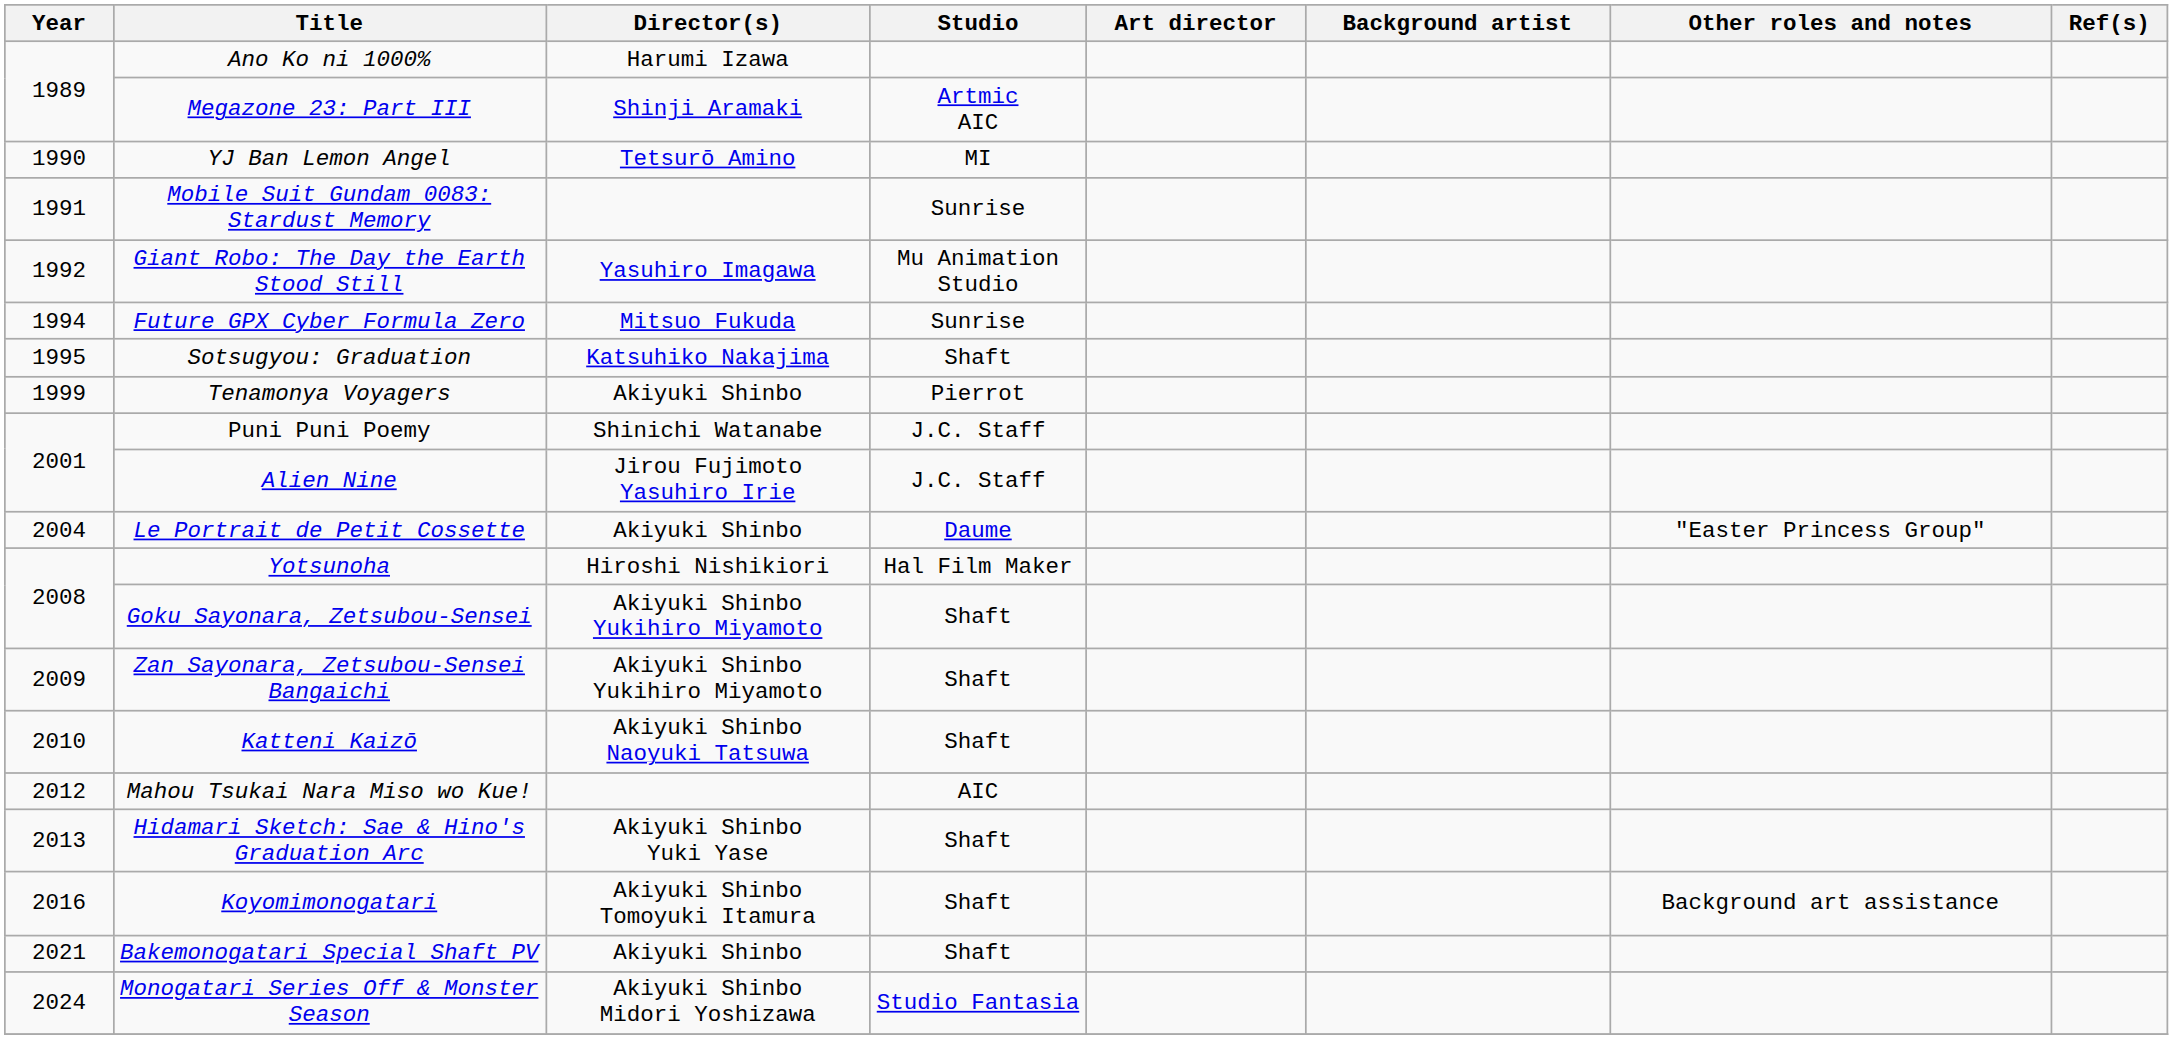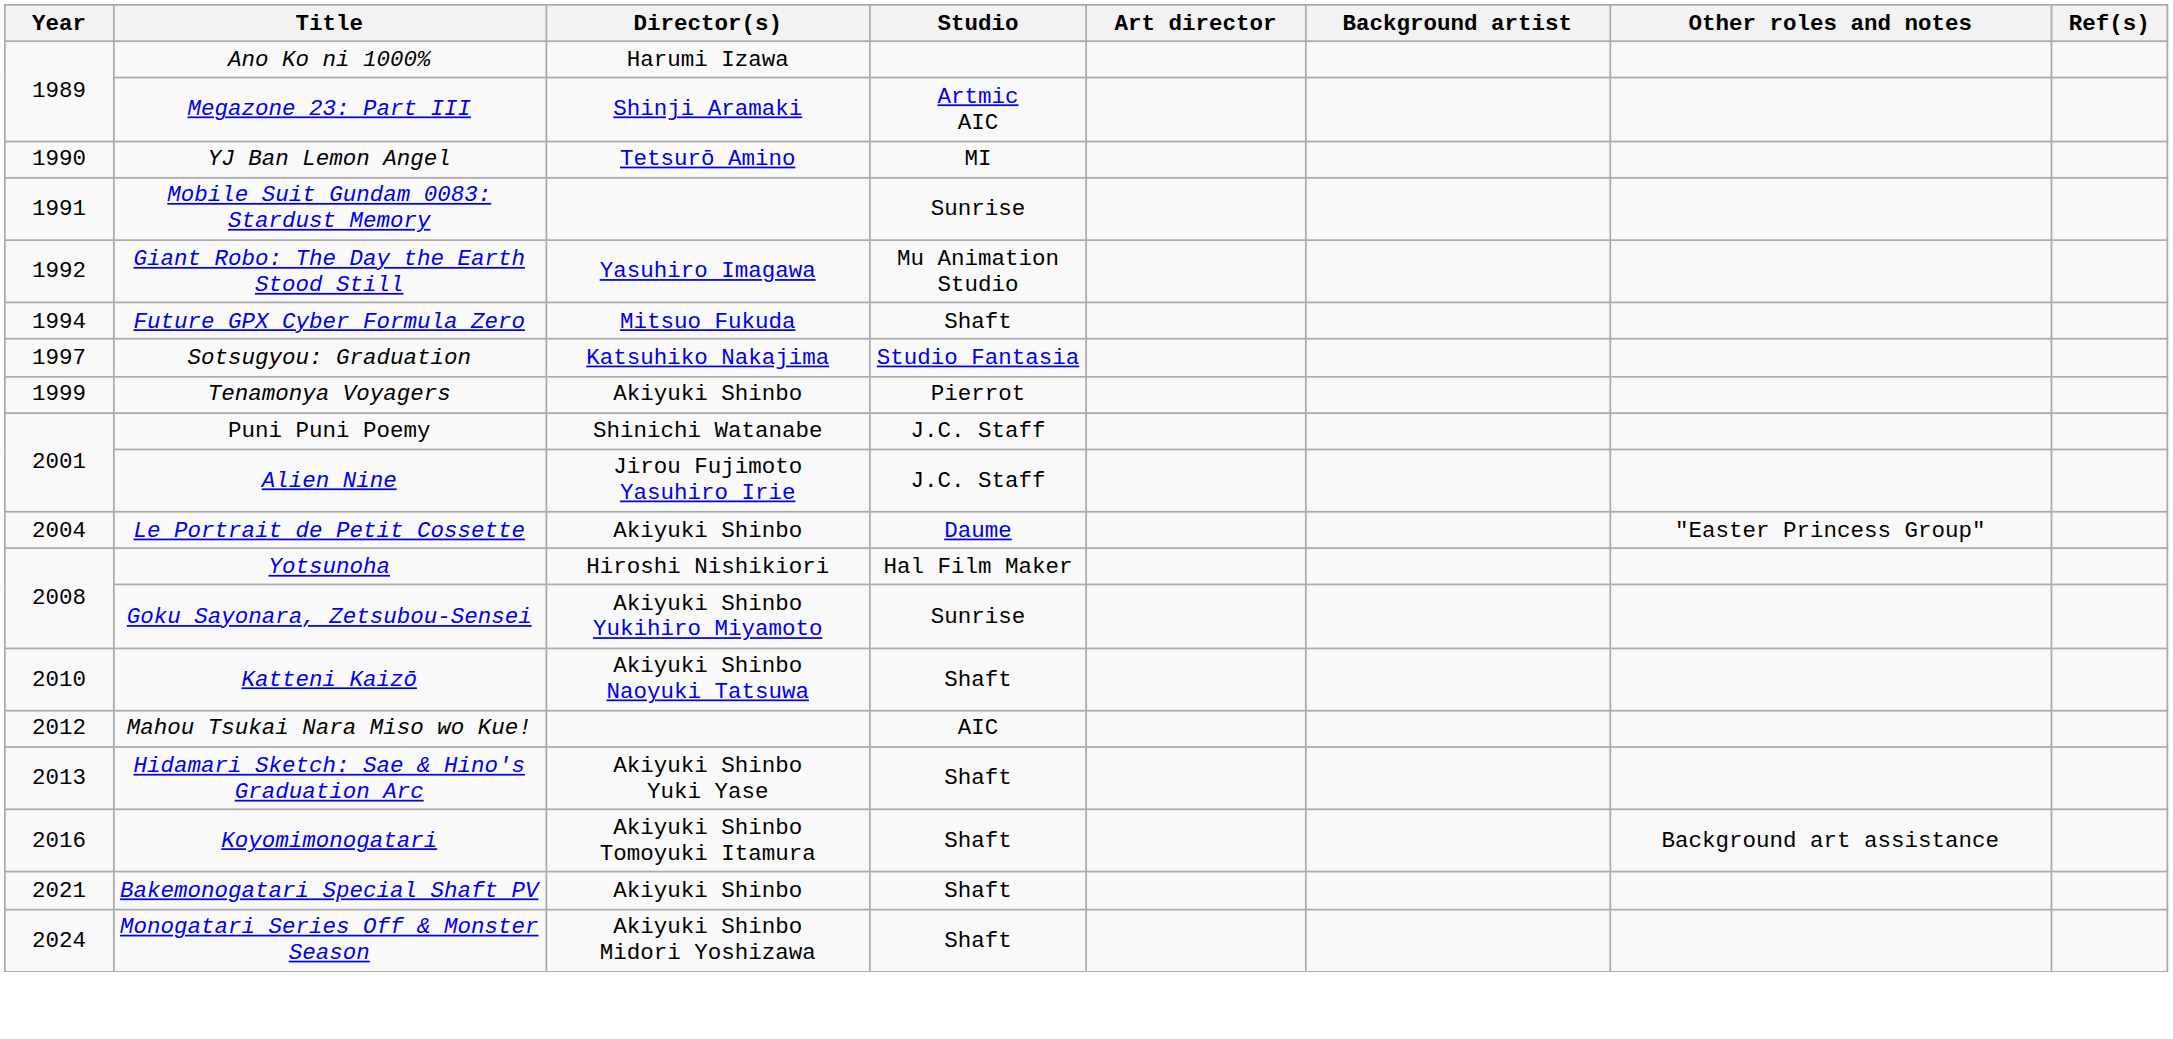 <table class="wikitable sortable" style="text-align:center; margin=auto; ">
 <tr>
 <th scope="col" width=5%>Year</th>
 <th scope="col" width=20%>Title</th>
 <th scope="col" width=15%>Director(s)</th>
 <th scope="col" width=10%>Studio</th>
 <th scope="col" class="unsortable">Art director</th>
 <th scope="col" class="unsortable">Background artist</th>
 <th scope="col" class="unsortable">Other roles and notes</th>
 <th scope="col" class="unsortable">Ref(s)</th>
 </tr>
 <tr>
 <td rowspan="2">1989</td>
 <td><em>Ano Ko ni 1000%</em></td>
 <td>Harumi Izawa</td>
 <td></td>
 <td></td>
 <td></td>
 <td></td>
 <td></td>
 </tr>
 <tr>
 <td><em><a href='#'>Megazone 23: Part III</a></em></td>
 <td><a href='#'>Shinji Aramaki</a></td>
 <td><a href='#'>Artmic</a><br>AIC</td>
 <td></td>
 <td></td>
 <td></td>
 <td></td>
 </tr>
 <tr>
 <td>1990</td>
 <td><em>YJ Ban Lemon Angel </em></td>
 <td><a href='#'>Tetsurō Amino</a></td>
 <td>MI</td>
 <td></td>
 <td></td>
 <td></td>
 <td></td>
 </tr>
 <tr>
 <td>1991</td>
 <td><em><a href='#'>Mobile Suit Gundam 0083: Stardust Memory</a></em></td>
 <td><br></td>
 <td>Sunrise</td>
 <td></td>
 <td></td>
 <td></td>
 <td></td>
 </tr>
 <tr>
 <td>1992</td>
 <td><em><a href='#'>Giant Robo: The Day the Earth Stood Still</a></em></td>
 <td><a href='#'>Yasuhiro Imagawa</a></td>
 <td>Mu Animation Studio</td>
 <td></td>
 <td></td>
 <td></td>
 <td></td>
 </tr>
 <tr>
 <td>1994</td>
 <td><em><a href='#'>Future GPX Cyber Formula Zero</a></em></td>
 <td><a href='#'>Mitsuo Fukuda</a></td>
-<td>Sunrise</td>
+<td>Shaft</td>
 <td></td>
 <td></td>
 <td></td>
 <td></td>
 </tr>
 <tr>
-<td>1995</td>
+<td>1997</td>
 <td><em>Sotsugyou: Graduation</em></td>
 <td><a href='#'>Katsuhiko Nakajima</a></td>
-<td>Shaft</td>
+<td><a href='#'>Studio Fantasia</a></td>
 <td></td>
 <td></td>
 <td></td>
 <td></td>
 </tr>
 <tr>
 <td>1999</td>
 <td><em>Tenamonya Voyagers</em></td>
 <td>Akiyuki Shinbo</td>
 <td>Pierrot</td>
 <td></td>
 <td></td>
 <td></td>
 <td></td>
 </tr>
 <tr>
 <td rowspan="2">2001</td>
 <td>Puni Puni Poemy</td>
 <td>Shinichi Watanabe</td>
 <td>J.C. Staff</td>
 <td></td>
 <td></td>
 <td></td>
 <td></td>
 </tr>
 <tr>
 <td><em><a href='#'>Alien Nine</a></em></td>
 <td>Jirou Fujimoto<br><a href='#'>Yasuhiro Irie</a></td>
 <td>J.C. Staff</td>
 <td></td>
 <td></td>
 <td></td>
 <td></td>
 </tr>
 <tr>
 <td>2004</td>
 <td><em><a href='#'>Le Portrait de Petit Cossette</a></em></td>
 <td>Akiyuki Shinbo</td>
 <td><a href='#'>Daume</a></td>
 <td></td>
 <td></td>
 <td>"Easter Princess Group"</td>
 <td></td>
 </tr>
 <tr>
 <td rowspan="2">2008</td>
 <td><em><a href='#'>Yotsunoha</a></em></td>
 <td>Hiroshi Nishikiori</td>
 <td>Hal Film Maker</td>
 <td></td>
 <td></td>
 <td></td>
 <td></td>
 </tr>
 <tr>
 <td><em><a href='#'>Goku Sayonara, Zetsubou-Sensei</a></em></td>
 <td>Akiyuki Shinbo<br><a href='#'>Yukihiro Miyamoto</a></td>
-<td>Shaft</td>
-<td></td>
-<td></td>
-<td></td>
-<td></td>
-</tr>
-<tr>
-<td>2009</td>
-<td><em><a href='#'>Zan Sayonara, Zetsubou-Sensei Bangaichi</a></em></td>
-<td>Akiyuki Shinbo<br>Yukihiro Miyamoto</td>
-<td>Shaft</td>
+<td>Sunrise</td>
 <td></td>
 <td></td>
 <td></td>
 <td></td>
 </tr>
 <tr>
 <td>2010</td>
 <td><em><a href='#'>Katteni Kaizō</a></em></td>
 <td>Akiyuki Shinbo<br><a href='#'>Naoyuki Tatsuwa</a></td>
 <td>Shaft</td>
 <td></td>
 <td></td>
 <td></td>
 <td></td>
 </tr>
 <tr>
 <td>2012</td>
 <td><em>Mahou Tsukai Nara Miso wo Kue!</em></td>
 <td></td>
 <td>AIC</td>
 <td></td>
 <td></td>
 <td></td>
 <td></td>
 </tr>
 <tr>
 <td>2013</td>
 <td><em><a href='#'>Hidamari Sketch: Sae & Hino's Graduation Arc</a></em></td>
 <td>Akiyuki Shinbo<br>Yuki Yase</td>
 <td>Shaft</td>
 <td></td>
 <td></td>
 <td></td>
 <td></td>
 </tr>
 <tr>
 <td>2016</td>
 <td><em><a href='#'>Koyomimonogatari</a></em></td>
 <td>Akiyuki Shinbo<br>Tomoyuki Itamura</td>
 <td>Shaft</td>
 <td></td>
 <td></td>
 <td>Background art assistance</td>
 <td></td>
 </tr>
 <tr>
 <td>2021</td>
 <td><em><a href='#'>Bakemonogatari Special Shaft PV</a></em></td>
 <td>Akiyuki Shinbo</td>
 <td>Shaft</td>
 <td></td>
 <td></td>
 <td></td>
 <td></td>
 </tr>
 <tr>
 <td>2024</td>
 <td><em><a href='#'>Monogatari Series Off & Monster Season</a></em></td>
 <td>Akiyuki Shinbo<br>Midori Yoshizawa</td>
-<td><a href='#'>Studio Fantasia</a></td>
+<td>Shaft</td>
 <td></td>
 <td></td>
 <td></td>
 <td></td>
 </tr>
 <tr>
 </tr>
 </table>
